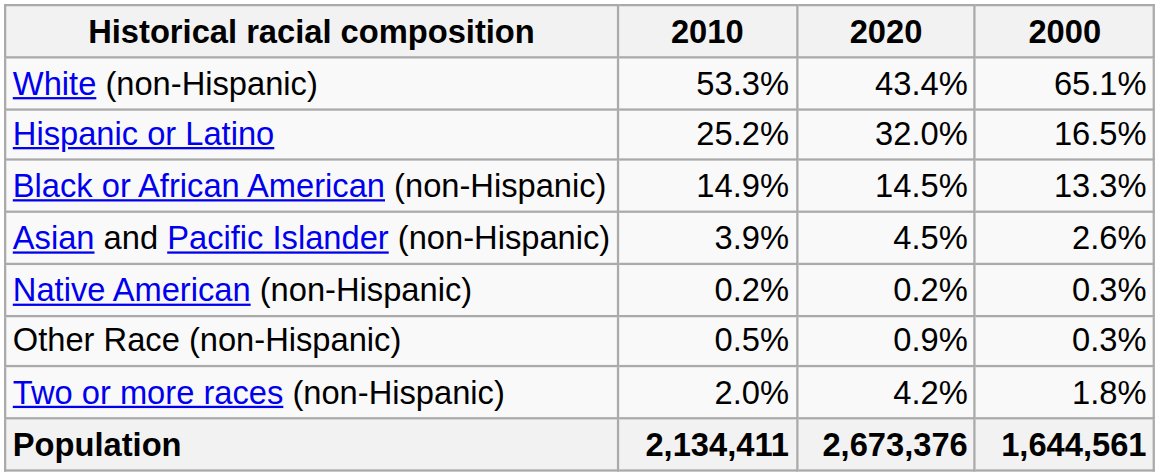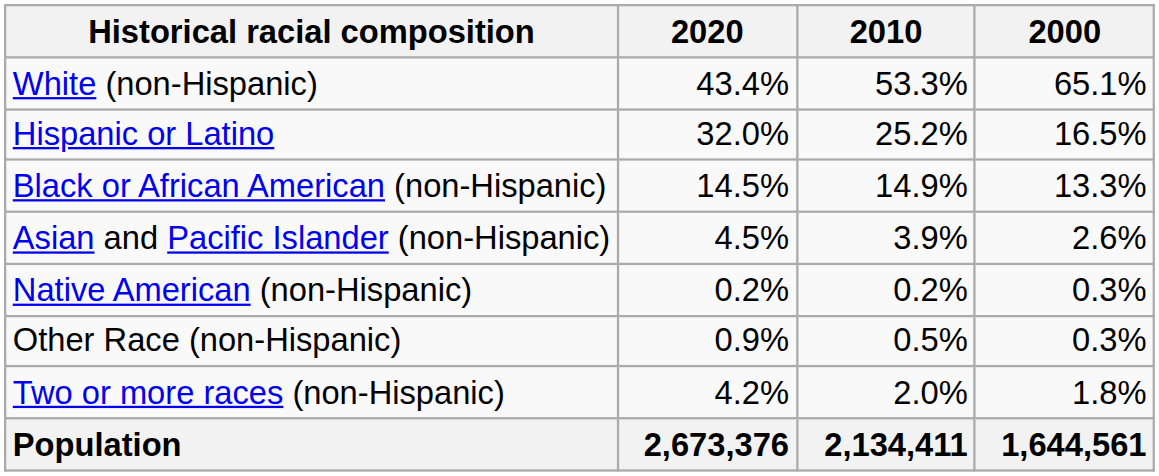 <table class="wikitable" style="font-size: 90%; text-align: right;">
 <tr>
 <th>Historical racial composition</th>
+<th style="width: 5em;">2020</th>
 <th style="width: 5em;">2010</th>
-<th style="width: 5em;">2020</th>
 <th style="width: 5em;">2000</th>
 </tr>
 <tr>
 <td style="text-align:left"><a href='#'>White</a> (non-Hispanic)</td>
+<td>43.4%</td>
 <td>53.3%</td>
-<td>43.4%</td>
 <td>65.1%</td>
 </tr>
 <tr>
 <td style="text-align:left"><a href='#'>Hispanic or Latino</a></td>
+<td>32.0%</td>
 <td>25.2%</td>
-<td>32.0%</td>
 <td>16.5%</td>
 </tr>
 <tr>
 <td style="text-align:left"><a href='#'>Black or African American</a> (non-Hispanic)</td>
+<td>14.5%</td>
 <td>14.9%</td>
-<td>14.5%</td>
 <td>13.3%</td>
 </tr>
 <tr>
 <td style="text-align:left"><a href='#'>Asian</a> and <a href='#'>Pacific Islander</a> (non-Hispanic)</td>
+<td>4.5%</td>
 <td>3.9%</td>
-<td>4.5%</td>
 <td>2.6%</td>
 </tr>
 <tr>
 <td style="text-align:left"><a href='#'>Native American</a> (non-Hispanic)</td>
 <td>0.2%</td>
 <td>0.2%</td>
 <td>0.3%</td>
 </tr>
 <tr>
 <td style="text-align:left">Other Race (non-Hispanic)</td>
+<td>0.9%</td>
 <td>0.5%</td>
-<td>0.9%</td>
 <td>0.3%</td>
 </tr>
 <tr>
 <td style="text-align:left"><a href='#'>Two or more races</a> (non-Hispanic)</td>
+<td>4.2%</td>
 <td>2.0%</td>
-<td>4.2%</td>
 <td>1.8%</td>
 </tr>
 <tr>
 <th style="text-align:left">Population</th>
+<th style="text-align:right">2,673,376</th>
 <th style="text-align:right">2,134,411</th>
-<th style="text-align:right">2,673,376</th>
 <th style="text-align:right">1,644,561</th>
 </tr>
 </table>
